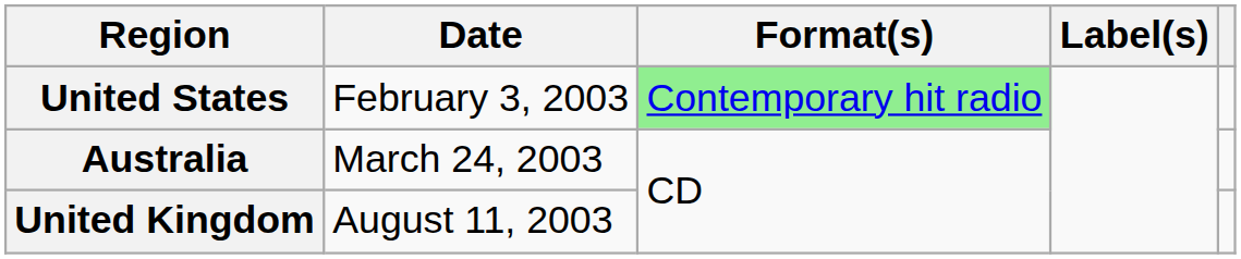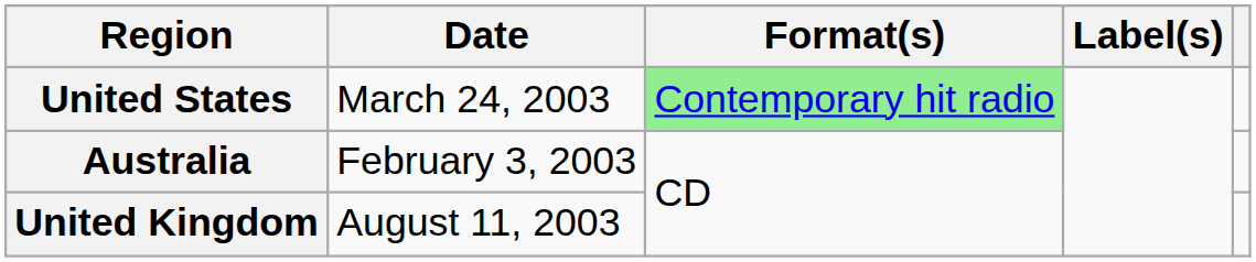 <table class="wikitable plainrowheaders">
 <tr>
 <th scope="col">Region</th>
 <th scope="col">Date</th>
 <th scope="col">Format(s)</th>
 <th scope="col">Label(s)</th>
 <th scope="col"></th>
 </tr>
 <tr>
 <th scope="row">United States</th>
-<td>February 3, 2003</td>
+<td>March 24, 2003</td>
 <td style="background: lightgreen;"><a href='#'>Contemporary hit radio</a></td>
 <td rowspan="3"></td>
 <td></td>
 </tr>
 <tr>
 <th scope="row">Australia</th>
-<td>March 24, 2003</td>
+<td>February 3, 2003</td>
 <td rowspan="2">CD</td>
 <td></td>
 </tr>
 <tr>
 <th scope="row">United Kingdom</th>
 <td>August 11, 2003</td>
 <td></td>
 </tr>
 </table>
